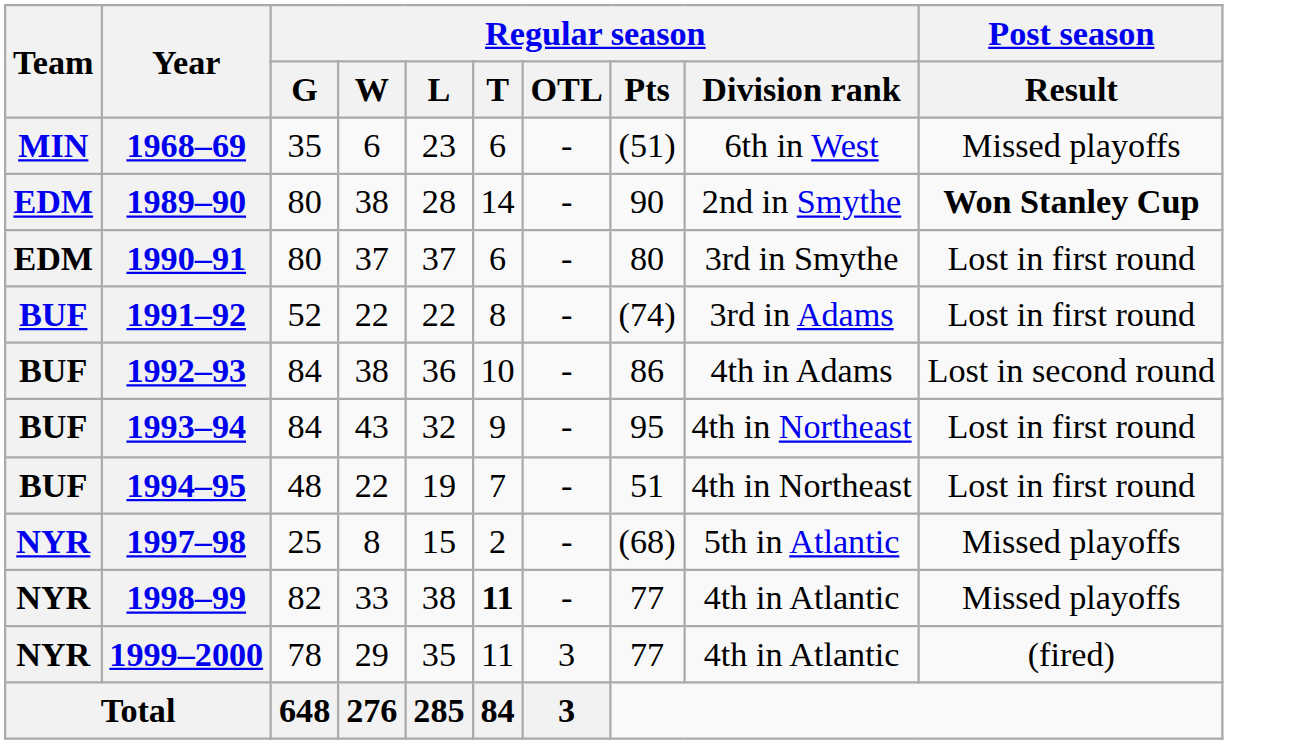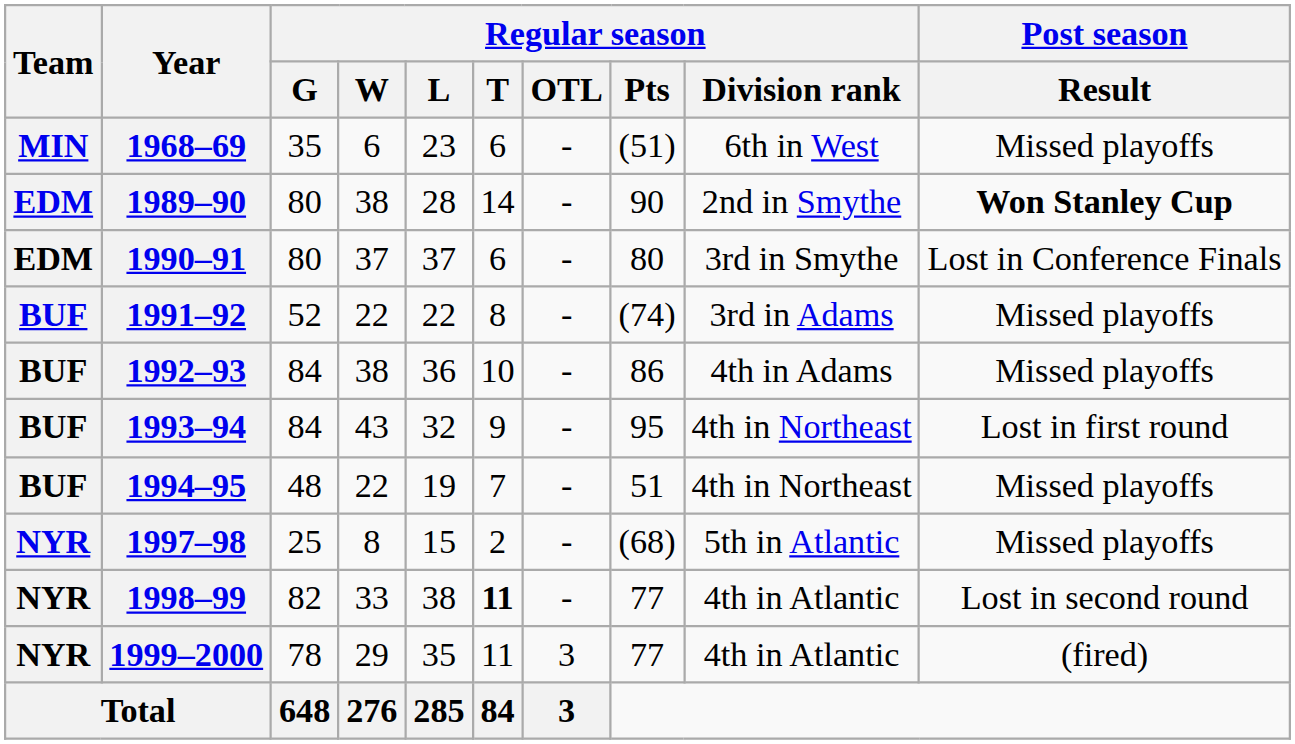 <table class="wikitable" style="font-size: 95%; text-align:center;">
 <tr>
 <th rowspan="2">Team</th>
 <th rowspan="2">Year</th>
 <th colspan="7"><a href='#'>Regular season</a></th>
 <th><a href='#'>Post season</a></th>
 </tr>
 <tr>
 <th>G</th>
 <th>W</th>
 <th>L</th>
 <th>T</th>
 <th>OTL</th>
 <th>Pts</th>
 <th>Division rank</th>
 <th>Result</th>
 </tr>
 <tr>
 <th><a href='#'>MIN</a></th>
 <th><a href='#'>1968–69</a></th>
 <td>35</td>
 <td>6</td>
 <td>23</td>
 <td>6</td>
 <td>-</td>
 <td>(51)</td>
 <td>6th in <a href='#'>West</a></td>
 <td>Missed playoffs</td>
 </tr>
 <tr>
 <th><a href='#'>EDM</a></th>
 <th><a href='#'>1989–90</a></th>
 <td>80</td>
 <td>38</td>
 <td>28</td>
 <td>14</td>
 <td>-</td>
 <td>90</td>
 <td>2nd in <a href='#'>Smythe</a></td>
 <td><strong>Won Stanley Cup</strong></td>
 </tr>
 <tr>
 <th>EDM</th>
 <th><a href='#'>1990–91</a></th>
 <td>80</td>
 <td>37</td>
 <td>37</td>
 <td>6</td>
 <td>-</td>
 <td>80</td>
 <td>3rd in Smythe</td>
-<td>Lost in first round</td>
+<td>Lost in Conference Finals</td>
 </tr>
 <tr>
 <th><a href='#'>BUF</a></th>
 <th><a href='#'>1991–92</a></th>
 <td>52</td>
 <td>22</td>
 <td>22</td>
 <td>8</td>
 <td>-</td>
 <td>(74)</td>
 <td>3rd in <a href='#'>Adams</a></td>
-<td>Lost in first round</td>
+<td>Missed playoffs</td>
 </tr>
 <tr>
 <th>BUF</th>
 <th><a href='#'>1992–93</a></th>
 <td>84</td>
 <td>38</td>
 <td>36</td>
 <td>10</td>
 <td>-</td>
 <td>86</td>
 <td>4th in Adams</td>
-<td>Lost in second round</td>
+<td>Missed playoffs</td>
 </tr>
 <tr>
 <th>BUF</th>
 <th><a href='#'>1993–94</a></th>
 <td>84</td>
 <td>43</td>
 <td>32</td>
 <td>9</td>
 <td>-</td>
 <td>95</td>
 <td>4th in <a href='#'>Northeast</a></td>
 <td>Lost in first round</td>
 </tr>
 <tr>
 <th>BUF</th>
 <th><a href='#'>1994–95</a></th>
 <td>48</td>
 <td>22</td>
 <td>19</td>
 <td>7</td>
 <td>-</td>
 <td>51</td>
 <td>4th in Northeast</td>
-<td>Lost in first round</td>
+<td>Missed playoffs</td>
 </tr>
 <tr>
 <th><a href='#'>NYR</a></th>
 <th><a href='#'>1997–98</a></th>
 <td>25</td>
 <td>8</td>
 <td>15</td>
 <td>2</td>
 <td>-</td>
 <td>(68)</td>
 <td>5th in <a href='#'>Atlantic</a></td>
 <td>Missed playoffs</td>
 </tr>
 <tr>
 <th>NYR</th>
 <th><a href='#'>1998–99</a></th>
 <td>82</td>
 <td>33</td>
 <td>38</td>
 <td><strong>11</strong></td>
 <td>-</td>
 <td>77</td>
 <td>4th in Atlantic</td>
-<td>Missed playoffs</td>
+<td>Lost in second round</td>
 </tr>
 <tr>
 <th>NYR</th>
 <th><a href='#'>1999–2000</a></th>
 <td>78</td>
 <td>29</td>
 <td>35</td>
 <td>11</td>
 <td>3</td>
 <td>77</td>
 <td>4th in Atlantic</td>
 <td>(fired)</td>
 </tr>
 <tr>
 <th colspan="2">Total</th>
 <th>648</th>
 <th>276</th>
 <th>285</th>
 <th>84</th>
 <th>3</th>
 </tr>
 </table>
